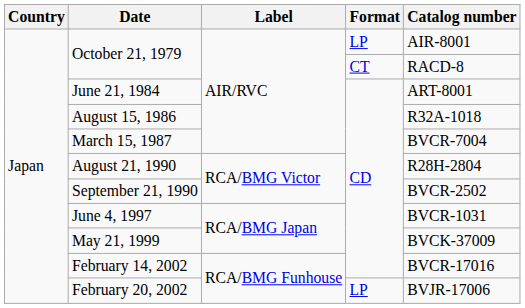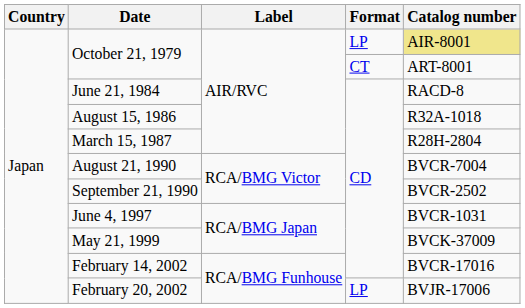 <table class="wikitable">
 <tr>
 <th>Country</th>
 <th>Date</th>
 <th>Label</th>
 <th>Format</th>
 <th>Catalog number</th>
 </tr>
 <tr>
 <td rowspan="11">Japan</td>
 <td rowspan="2">October 21, 1979</td>
 <td rowspan="5">AIR/RVC</td>
 <td><a href='#'>LP</a></td>
-<td>AIR-8001</td>
+<td style="background: khaki;">AIR-8001</td>
 </tr>
 <tr>
 <td><a href='#'>CT</a></td>
-<td>RACD-8</td>
+<td>ART-8001</td>
 </tr>
 <tr>
 <td>June 21, 1984</td>
 <td rowspan ="8"><a href='#'>CD</a></td>
-<td>ART-8001</td>
+<td>RACD-8</td>
 </tr>
 <tr>
 <td>August 15, 1986</td>
 <td>R32A-1018</td>
 </tr>
 <tr>
 <td>March 15, 1987</td>
-<td>BVCR-7004</td>
+<td>R28H-2804</td>
 </tr>
 <tr>
 <td>August 21, 1990</td>
 <td rowspan="2">RCA/<a href='#'>BMG Victor</a></td>
-<td>R28H-2804</td>
+<td>BVCR-7004</td>
 </tr>
 <tr>
 <td>September 21, 1990</td>
 <td>BVCR-2502</td>
 </tr>
 <tr>
 <td>June 4, 1997</td>
 <td rowspan="2">RCA/<a href='#'>BMG Japan</a></td>
 <td>BVCR-1031</td>
 </tr>
 <tr>
 <td>May 21, 1999</td>
 <td>BVCK-37009</td>
 </tr>
 <tr>
 <td>February 14, 2002</td>
 <td rowspan="2">RCA/<a href='#'>BMG Funhouse</a></td>
 <td>BVCR-17016</td>
 </tr>
 <tr>
 <td>February 20, 2002</td>
 <td><a href='#'>LP</a></td>
 <td>BVJR-17006</td>
 </tr>
 </table>
